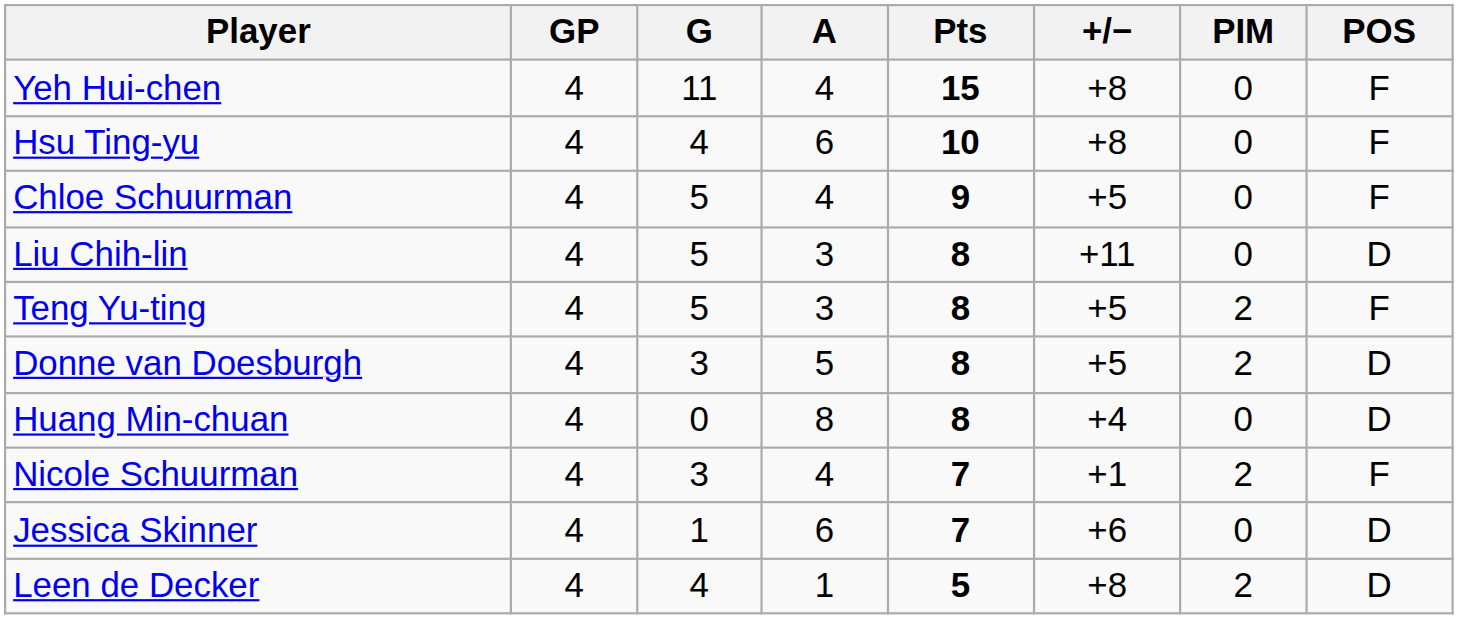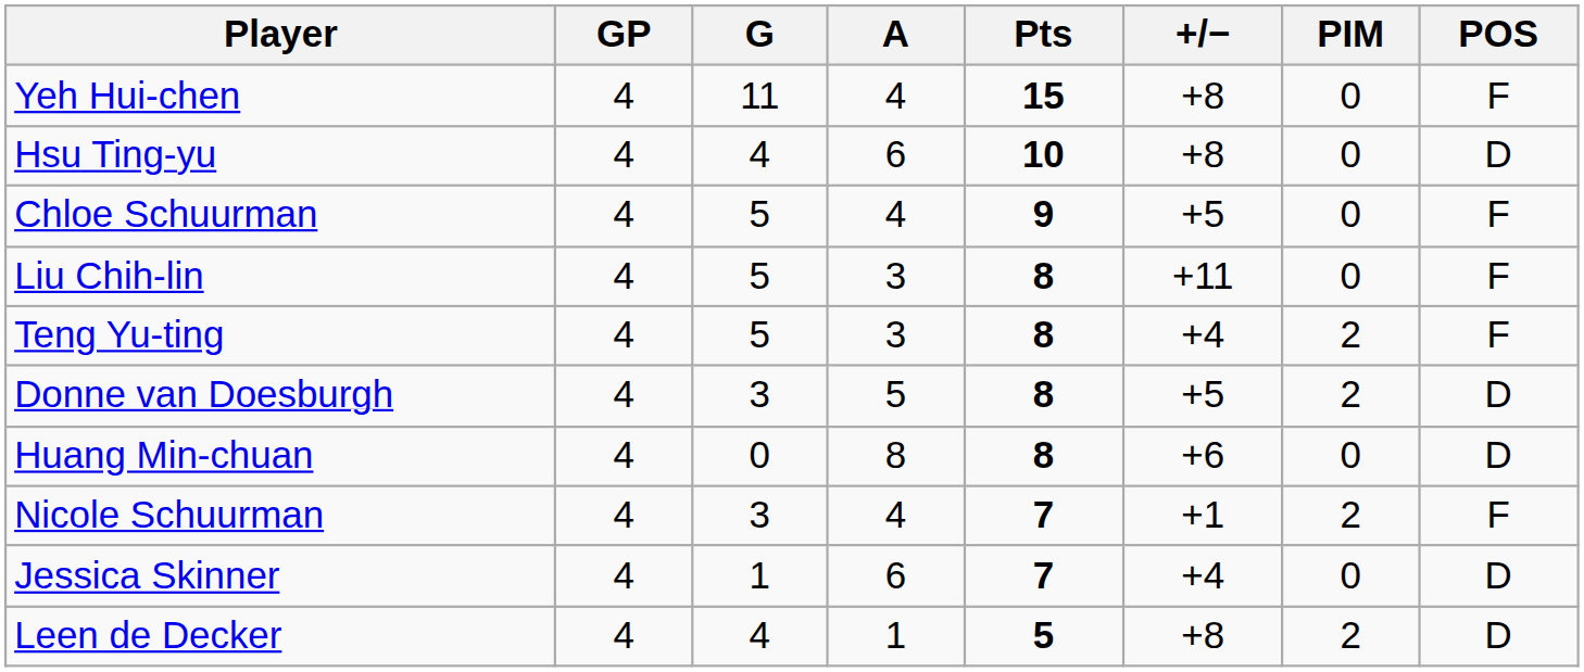 <table class="wikitable sortable" style="text-align:center;">
 <tr>
 <th style="width:225px;">Player</th>
 <th style="width:50px;">GP</th>
 <th style="width:50px;">G</th>
 <th style="width:50px;">A</th>
 <th style="width:60px;">Pts</th>
 <th style="width:60px;">+/−</th>
 <th style="width:50px;">PIM</th>
 <th style="width:60px;">POS</th>
 </tr>
 <tr>
 <td style="text-align:left;"> <a href='#'>Yeh Hui-chen</a></td>
 <td>4</td>
 <td>11</td>
 <td>4</td>
 <td><strong>15</strong></td>
 <td>+8</td>
 <td>0</td>
 <td>F</td>
 </tr>
 <tr>
 <td style="text-align:left;"> <a href='#'>Hsu Ting-yu</a></td>
 <td>4</td>
 <td>4</td>
 <td>6</td>
 <td><strong>10</strong></td>
 <td>+8</td>
 <td>0</td>
-<td>F</td>
+<td>D</td>
 </tr>
 <tr>
 <td style="text-align:left;"> <a href='#'>Chloe Schuurman</a></td>
 <td>4</td>
 <td>5</td>
 <td>4</td>
 <td><strong>9</strong></td>
 <td>+5</td>
 <td>0</td>
 <td>F</td>
 </tr>
 <tr>
 <td style="text-align:left;"> <a href='#'>Liu Chih-lin</a></td>
 <td>4</td>
 <td>5</td>
 <td>3</td>
 <td><strong>8</strong></td>
 <td>+11</td>
 <td>0</td>
-<td>D</td>
+<td>F</td>
 </tr>
 <tr>
 <td style="text-align:left;"> <a href='#'>Teng Yu-ting</a></td>
 <td>4</td>
 <td>5</td>
 <td>3</td>
 <td><strong>8</strong></td>
-<td>+5</td>
+<td>+4</td>
 <td>2</td>
 <td>F</td>
 </tr>
 <tr>
 <td style="text-align:left;"> <a href='#'>Donne van Doesburgh</a></td>
 <td>4</td>
 <td>3</td>
 <td>5</td>
 <td><strong>8</strong></td>
 <td>+5</td>
 <td>2</td>
 <td>D</td>
 </tr>
 <tr>
 <td style="text-align:left;"> <a href='#'>Huang Min-chuan</a></td>
 <td>4</td>
 <td>0</td>
 <td>8</td>
 <td><strong>8</strong></td>
-<td>+4</td>
+<td>+6</td>
 <td>0</td>
 <td>D</td>
 </tr>
 <tr>
 <td style="text-align:left;"> <a href='#'>Nicole Schuurman</a></td>
 <td>4</td>
 <td>3</td>
 <td>4</td>
 <td><strong>7</strong></td>
 <td>+1</td>
 <td>2</td>
 <td>F</td>
 </tr>
 <tr>
 <td style="text-align:left;"> <a href='#'>Jessica Skinner</a></td>
 <td>4</td>
 <td>1</td>
 <td>6</td>
 <td><strong>7</strong></td>
-<td>+6</td>
+<td>+4</td>
 <td>0</td>
 <td>D</td>
 </tr>
 <tr>
 <td style="text-align:left;"> <a href='#'>Leen de Decker</a></td>
 <td>4</td>
 <td>4</td>
 <td>1</td>
 <td><strong>5</strong></td>
 <td>+8</td>
 <td>2</td>
 <td>D</td>
 </tr>
 </table>
